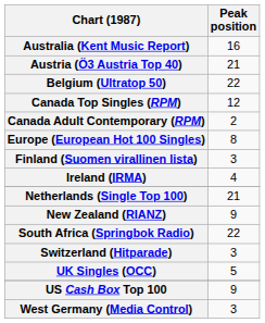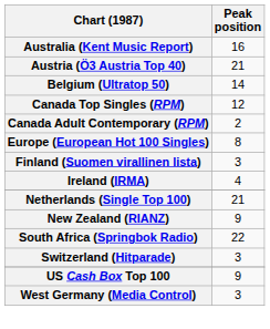 <table class="wikitable plainrowheaders sortable" style="text-align:center">
 <tr>
 <th>Chart (1987)</th>
 <th>Peak<br>position</th>
 </tr>
 <tr>
 <th scope="row">Australia (<a href='#'>Kent Music Report</a>)</th>
 <td>16</td>
 </tr>
 <tr>
 <th scope="row">Austria (<a href='#'>Ö3 Austria Top 40</a>)</th>
 <td>21</td>
 </tr>
 <tr>
 <th scope="row">Belgium (<a href='#'>Ultratop 50</a>)</th>
-<td>22</td>
+<td>14</td>
 </tr>
 <tr>
 <th scope="row">Canada Top Singles (<a href='#'><em>RPM</em></a>)</th>
 <td>12</td>
 </tr>
 <tr>
 <th scope="row">Canada Adult Contemporary (<a href='#'><em>RPM</em></a>)</th>
 <td>2</td>
 </tr>
 <tr>
 <th scope="row">Europe (<a href='#'>European Hot 100 Singles</a>)</th>
 <td>8</td>
 </tr>
 <tr>
 <th scope="row">Finland (<a href='#'>Suomen virallinen lista</a>)</th>
 <td>3</td>
 </tr>
 <tr>
 <th scope="row">Ireland (<a href='#'>IRMA</a>)</th>
 <td>4</td>
 </tr>
 <tr>
 </tr>
 <tr>
 <th scope="row">Netherlands (<a href='#'>Single Top 100</a>)</th>
 <td>21</td>
 </tr>
 <tr>
 <th scope="row">New Zealand (<a href='#'>RIANZ</a>)</th>
 <td>9</td>
 </tr>
 <tr>
 <th scope="row">South Africa (<a href='#'>Springbok Radio</a>)</th>
 <td align="center">22</td>
 </tr>
 <tr>
 <th scope="row">Switzerland (<a href='#'>Hitparade</a>)</th>
 <td>3</td>
 </tr>
 <tr>
-<th scope="row"><a href='#'>UK Singles</a> (<a href='#'>OCC</a>)</th>
-<td>5</td>
-</tr>
-<tr>
 </tr>
 <tr>
 </tr>
 <tr>
 </tr>
 <tr>
 <th scope="row">US <a href='#'><em>Cash Box</em></a> Top 100</th>
 <td>9</td>
 </tr>
 <tr>
 <th scope="row">West Germany (<a href='#'>Media Control</a>)</th>
 <td>3</td>
 </tr>
 </table>
